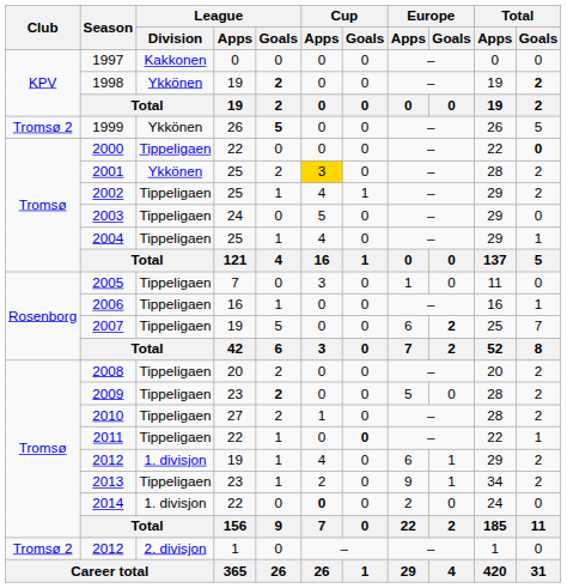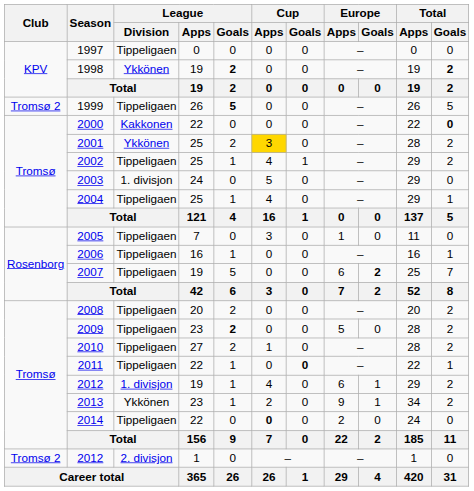 <table class="wikitable" style="text-align:center">
 <tr>
 <th rowspan="2">Club</th>
 <th rowspan="2">Season</th>
 <th colspan="3">League</th>
 <th colspan="2">Cup</th>
 <th colspan="2">Europe</th>
 <th colspan="2">Total</th>
 </tr>
 <tr>
 <th>Division</th>
 <th>Apps</th>
 <th>Goals</th>
 <th>Apps</th>
 <th>Goals</th>
 <th>Apps</th>
 <th>Goals</th>
 <th>Apps</th>
 <th>Goals</th>
 </tr>
 <tr>
 <td rowspan=3><a href='#'>KPV</a></td>
 <td>1997</td>
-<td><a href='#'>Kakkonen</a></td>
+<td>Tippeligaen</td>
 <td>0</td>
 <td>0</td>
 <td>0</td>
 <td>0</td>
 <td colspan=2>–</td>
 <td>0</td>
 <td>0</td>
 </tr>
 <tr>
 <td>1998</td>
 <td><a href='#'>Ykkönen</a></td>
 <td>19</td>
 <td><strong>2</strong></td>
 <td>0</td>
 <td>0</td>
 <td colspan=2>–</td>
 <td>19</td>
 <td><strong>2</strong></td>
 </tr>
 <tr>
 <th colspan=2>Total</th>
 <th>19</th>
 <th>2</th>
 <th>0</th>
 <th>0</th>
 <th>0</th>
 <th>0</th>
 <th>19</th>
 <th>2</th>
 </tr>
 <tr>
 <td><a href='#'>Tromsø 2</a></td>
 <td>1999</td>
-<td>Ykkönen</td>
+<td>Tippeligaen</td>
 <td>26</td>
 <td><strong>5</strong></td>
 <td>0</td>
 <td>0</td>
 <td colspan=2>–</td>
 <td>26</td>
 <td>5</td>
 </tr>
 <tr>
 <td rowspan=6><a href='#'>Tromsø</a></td>
 <td><a href='#'>2000</a></td>
-<td><a href='#'>Tippeligaen</a></td>
+<td><a href='#'>Kakkonen</a></td>
 <td>22</td>
 <td>0</td>
 <td>0</td>
 <td>0</td>
 <td colspan=2>–</td>
 <td>22</td>
 <td><strong>0</strong></td>
 </tr>
 <tr>
 <td><a href='#'>2001</a></td>
 <td><a href='#'>Ykkönen</a></td>
 <td>25</td>
 <td>2</td>
 <td style="background: gold;">3</td>
 <td>0</td>
 <td colspan=2>–</td>
 <td>28</td>
 <td>2</td>
 </tr>
 <tr>
 <td><a href='#'>2002</a></td>
 <td>Tippeligaen</td>
 <td>25</td>
 <td>1</td>
 <td>4</td>
 <td>1</td>
 <td colspan=2>–</td>
 <td>29</td>
 <td>2</td>
 </tr>
 <tr>
 <td><a href='#'>2003</a></td>
-<td>Tippeligaen</td>
+<td>1. divisjon</td>
 <td>24</td>
 <td>0</td>
 <td>5</td>
 <td>0</td>
 <td colspan=2>–</td>
 <td>29</td>
 <td>0</td>
 </tr>
 <tr>
 <td><a href='#'>2004</a></td>
 <td>Tippeligaen</td>
 <td>25</td>
 <td>1</td>
 <td>4</td>
 <td>0</td>
 <td colspan=2>–</td>
 <td>29</td>
 <td>1</td>
 </tr>
 <tr>
 <th colspan=2>Total</th>
 <th>121</th>
 <th>4</th>
 <th>16</th>
 <th>1</th>
 <th>0</th>
 <th>0</th>
 <th>137</th>
 <th>5</th>
 </tr>
 <tr>
 <td rowspan=4><a href='#'>Rosenborg</a></td>
 <td><a href='#'>2005</a></td>
 <td>Tippeligaen</td>
 <td>7</td>
 <td>0</td>
 <td>3</td>
 <td>0</td>
 <td>1</td>
 <td>0</td>
 <td>11</td>
 <td>0</td>
 </tr>
 <tr>
 <td><a href='#'>2006</a></td>
 <td>Tippeligaen</td>
 <td>16</td>
 <td>1</td>
 <td>0</td>
 <td>0</td>
 <td colspan=2>–</td>
 <td>16</td>
 <td>1</td>
 </tr>
 <tr>
 <td><a href='#'>2007</a></td>
 <td>Tippeligaen</td>
 <td>19</td>
 <td>5</td>
 <td>0</td>
 <td>0</td>
 <td>6</td>
 <td><strong>2</strong></td>
 <td>25</td>
 <td>7</td>
 </tr>
 <tr>
 <th colspan=2>Total</th>
 <th>42</th>
 <th>6</th>
 <th>3</th>
 <th>0</th>
 <th>7</th>
 <th>2</th>
 <th>52</th>
 <th>8</th>
 </tr>
 <tr>
 <td rowspan=8><a href='#'>Tromsø</a></td>
 <td><a href='#'>2008</a></td>
 <td>Tippeligaen</td>
 <td>20</td>
 <td>2</td>
 <td>0</td>
 <td>0</td>
 <td colspan=2>–</td>
 <td>20</td>
 <td>2</td>
 </tr>
 <tr>
 <td><a href='#'>2009</a></td>
 <td>Tippeligaen</td>
 <td>23</td>
 <td><strong>2</strong></td>
 <td>0</td>
 <td>0</td>
 <td>5</td>
 <td>0</td>
 <td>28</td>
 <td>2</td>
 </tr>
 <tr>
 <td><a href='#'>2010</a></td>
 <td>Tippeligaen</td>
 <td>27</td>
 <td>2</td>
 <td>1</td>
 <td>0</td>
 <td colspan=2>–</td>
 <td>28</td>
 <td>2</td>
 </tr>
 <tr>
 <td><a href='#'>2011</a></td>
 <td>Tippeligaen</td>
 <td>22</td>
 <td>1</td>
 <td>0</td>
 <td><strong>0</strong></td>
 <td colspan=2>–</td>
 <td>22</td>
 <td>1</td>
 </tr>
 <tr>
 <td><a href='#'>2012</a></td>
 <td><a href='#'>1. divisjon</a></td>
 <td>19</td>
 <td>1</td>
 <td>4</td>
 <td>0</td>
 <td>6</td>
 <td>1</td>
 <td>29</td>
 <td>2</td>
 </tr>
 <tr>
 <td><a href='#'>2013</a></td>
-<td>Tippeligaen</td>
+<td>Ykkönen</td>
 <td>23</td>
 <td>1</td>
 <td>2</td>
 <td>0</td>
 <td>9</td>
 <td>1</td>
 <td>34</td>
 <td>2</td>
 </tr>
 <tr>
 <td><a href='#'>2014</a></td>
-<td>1. divisjon</td>
+<td>Tippeligaen</td>
 <td>22</td>
 <td>0</td>
 <td><strong>0</strong></td>
 <td>0</td>
 <td>2</td>
 <td>0</td>
 <td>24</td>
 <td>0</td>
 </tr>
 <tr>
 <th colspan=2>Total</th>
 <th>156</th>
 <th>9</th>
 <th>7</th>
 <th>0</th>
 <th>22</th>
 <th>2</th>
 <th>185</th>
 <th>11</th>
 </tr>
 <tr>
 <td><a href='#'>Tromsø 2</a></td>
 <td><a href='#'>2012</a></td>
 <td><a href='#'>2. divisjon</a></td>
 <td>1</td>
 <td>0</td>
 <td colspan=2>–</td>
 <td colspan=2>–</td>
 <td>1</td>
 <td>0</td>
 </tr>
 <tr>
 <th colspan="3">Career total</th>
 <th>365</th>
 <th>26</th>
 <th>26</th>
 <th>1</th>
 <th>29</th>
 <th>4</th>
 <th>420</th>
 <th>31</th>
 </tr>
 </table>
